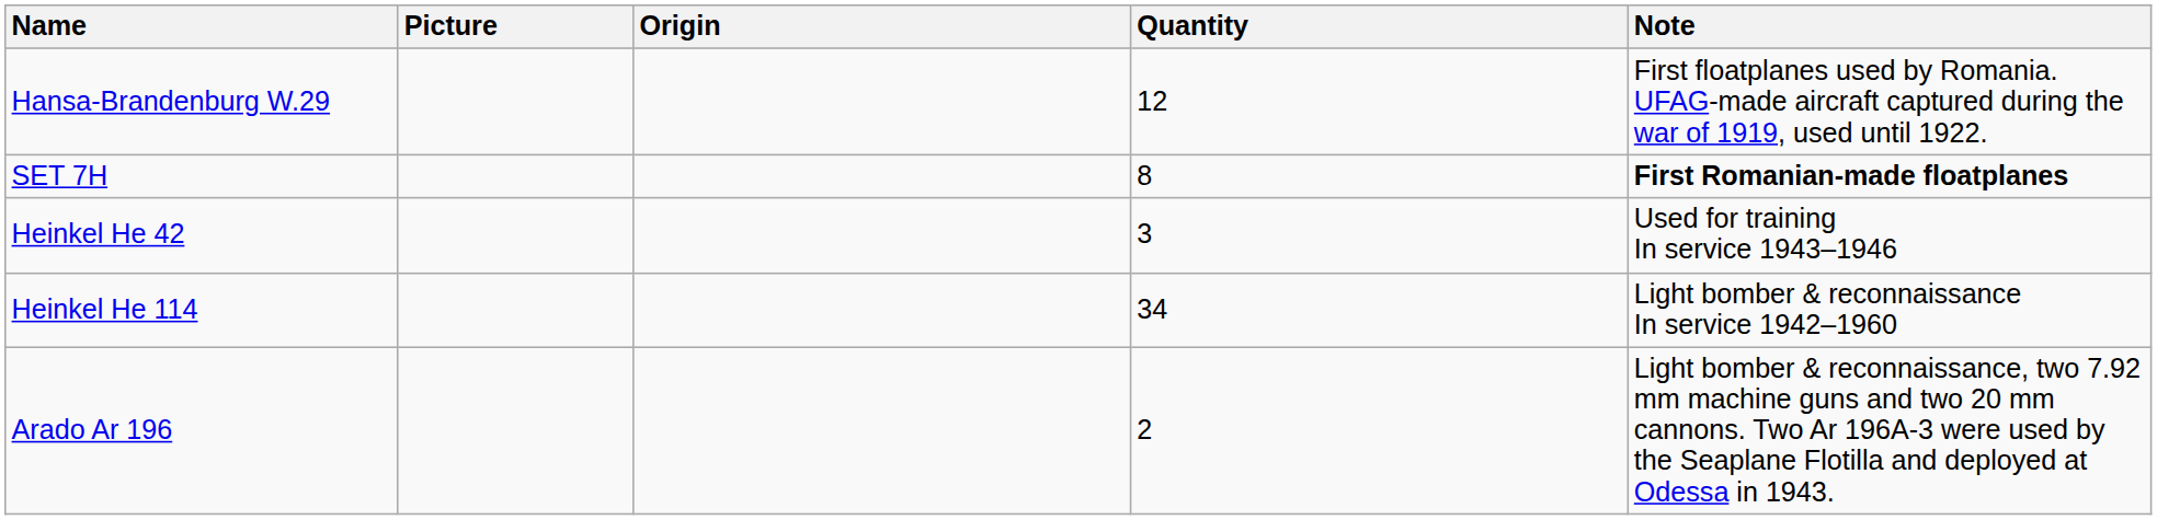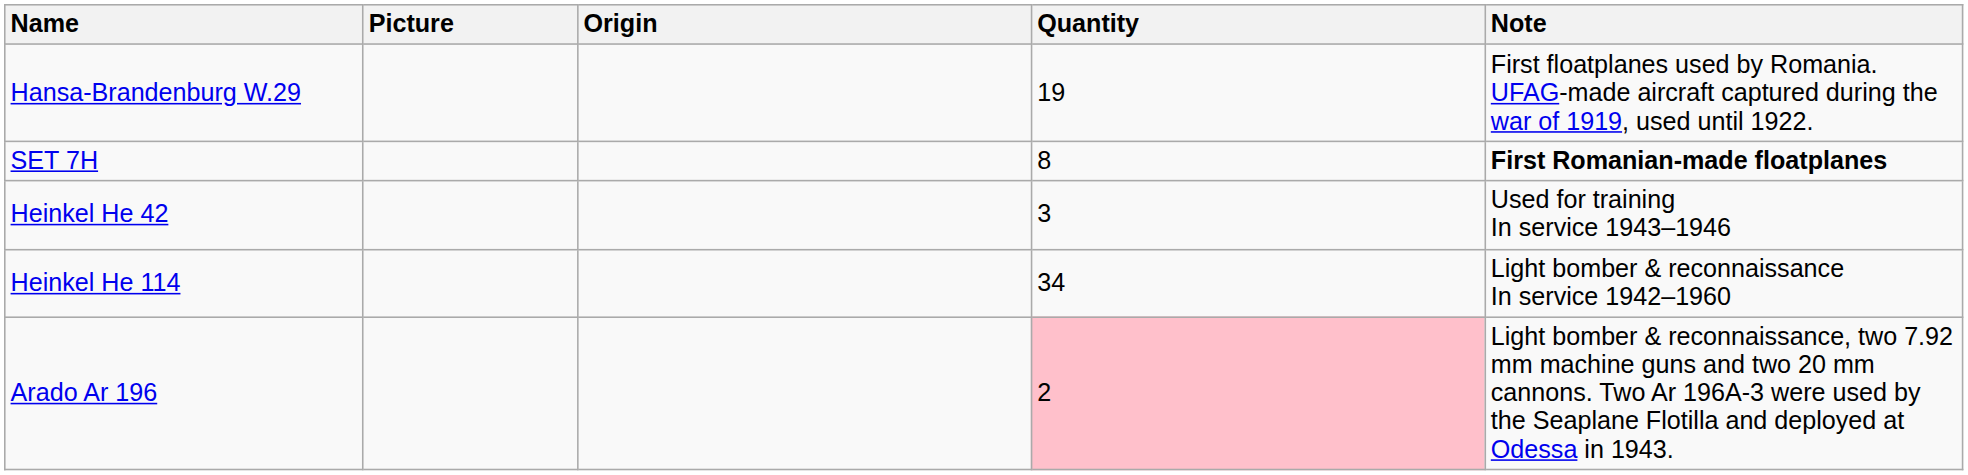 <table class="wikitable ">
 <tr>
 <th style="text-align:left; width:15%;">Name</th>
 <th style="text-align:left; width:9%;">Picture</th>
 <th style="text-align:left; width:19%;">Origin</th>
 <th style="text-align:left; width:19%;">Quantity</th>
 <th style="text-align:left; width:20%;">Note</th>
 </tr>
 <tr>
 <td><a href='#'>Hansa-Brandenburg W.29</a></td>
 <td></td>
 <td></td>
-<td>12</td>
+<td>19</td>
 <td>First floatplanes used by Romania.<br><a href='#'>UFAG</a>-made aircraft captured during the <a href='#'>war of 1919</a>, used until 1922.</td>
 </tr>
 <tr>
 <td><a href='#'>SET 7H</a></td>
 <td></td>
 <td></td>
 <td>8</td>
 <td><strong>First Romanian-made floatplanes</strong></td>
 </tr>
 <tr>
 <td><a href='#'>Heinkel He 42</a></td>
 <td></td>
 <td></td>
 <td>3</td>
 <td>Used for training<br>In service 1943–1946</td>
 </tr>
 <tr>
 <td><a href='#'>Heinkel He 114</a></td>
 <td></td>
 <td></td>
 <td>34</td>
 <td>Light bomber & reconnaissance<br>In service 1942–1960</td>
 </tr>
 <tr>
 <td><a href='#'>Arado Ar 196</a></td>
 <td></td>
 <td></td>
-<td>2</td>
+<td style="background: pink;">2</td>
 <td>Light bomber & reconnaissance, two 7.92 mm machine guns and two 20 mm cannons. Two Ar 196A-3 were used by the Seaplane Flotilla and deployed at <a href='#'>Odessa</a> in 1943.</td>
 </tr>
 </table>
